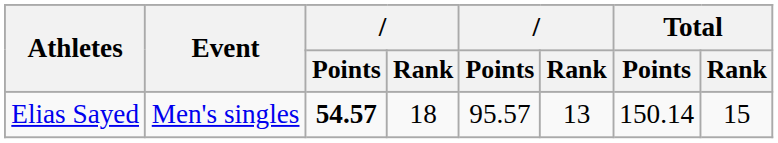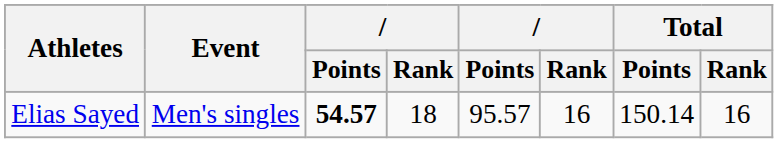 <table class="wikitable" style="font-size:90%">
 <tr>
 <th rowspan="2">Athletes</th>
 <th rowspan="2">Event</th>
 <th colspan="2">/</th>
 <th colspan="2">/</th>
 <th colspan="2">Total</th>
 </tr>
 <tr style="font-size:95%">
 <th>Points</th>
 <th>Rank</th>
 <th>Points</th>
 <th>Rank</th>
 <th>Points</th>
 <th>Rank</th>
 </tr>
 <tr align=center>
 <td align=left><a href='#'>Elias Sayed</a></td>
 <td align=left><a href='#'>Men's singles</a></td>
 <td><strong>54.57</strong></td>
 <td>18</td>
 <td>95.57</td>
-<td>13</td>
+<td>16</td>
 <td>150.14</td>
-<td>15</td>
+<td>16</td>
 </tr>
 </table>
